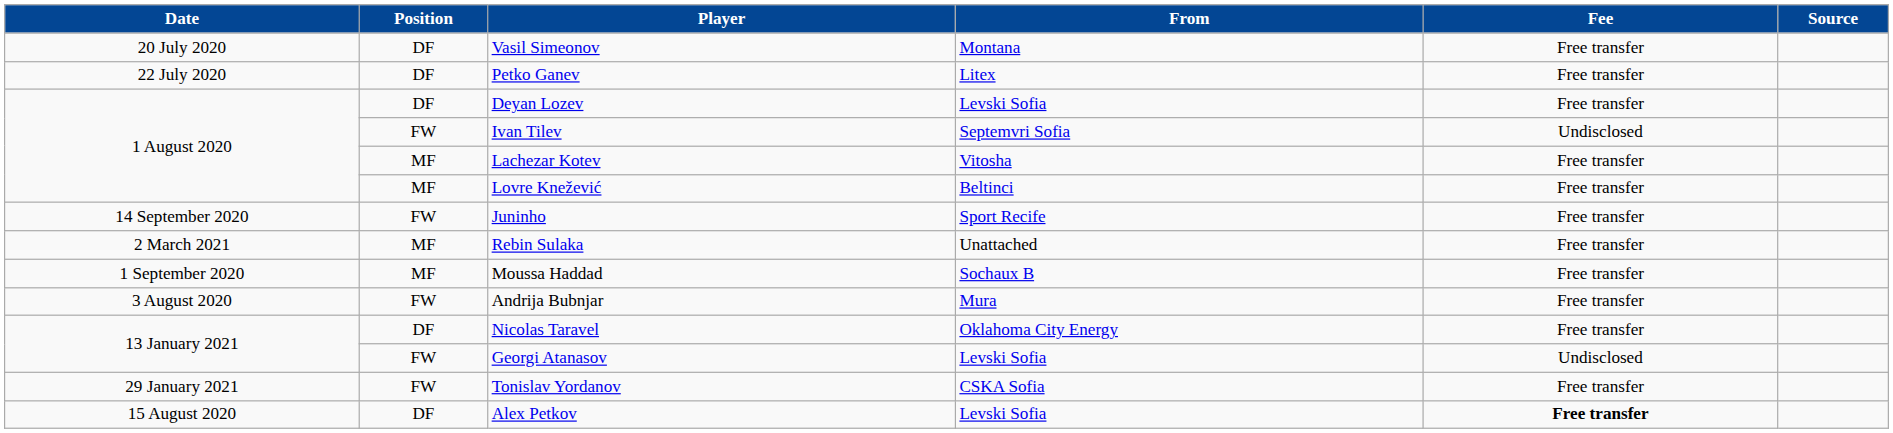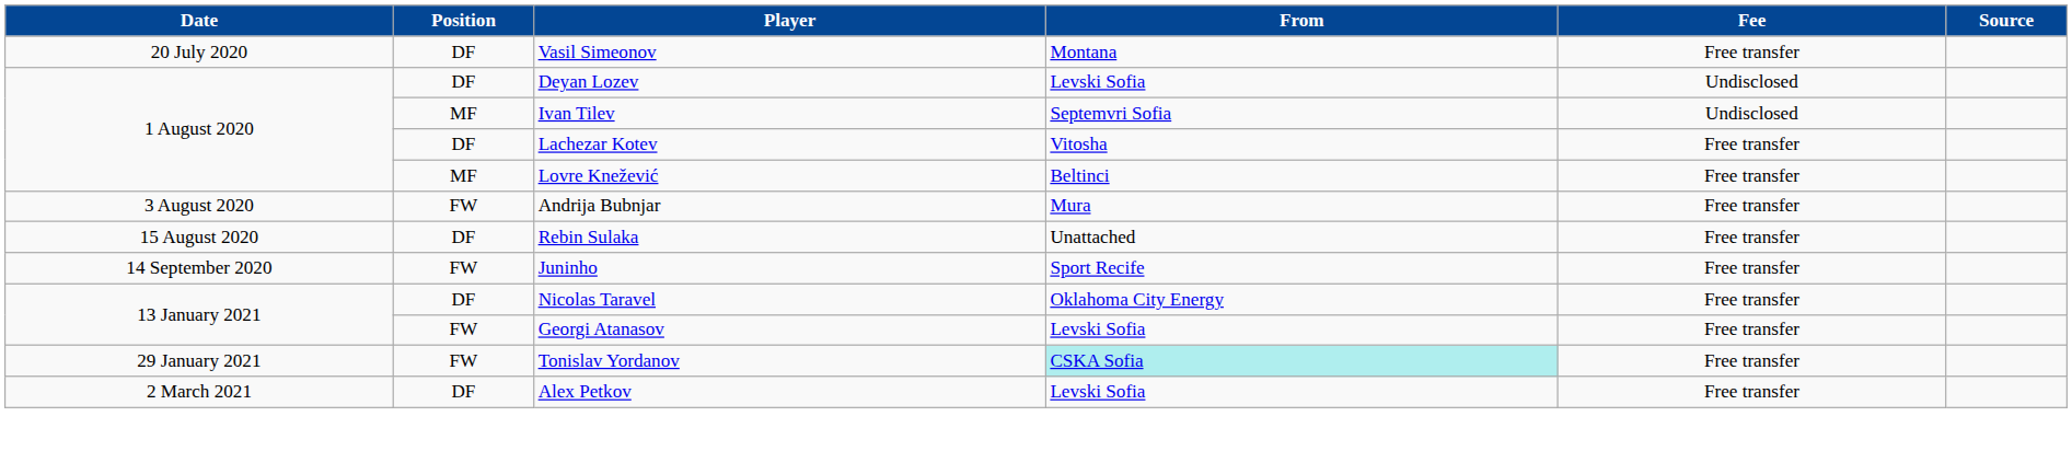 <table class="wikitable sortable"  style="text-align:center; font-size:90%; width:100%;">
 <tr>
 <th scope="col" style="background-color:#034694;color:#FFFFFF; width:150px;">Date</th>
 <th scope="col" style="background-color:#034694;color:#FFFFFF; width:50px;">Position</th>
 <th scope="col" style="background-color:#034694;color:#FFFFFF; width:200px;">Player</th>
 <th scope="col" style="background-color:#034694;color:#FFFFFF; width:200px;">From</th>
 <th scope="col" style="background-color:#034694;color:#FFFFFF; width:150px;" data-sort-type="currency">Fee</th>
 <th scope="col" class="unsortable" style="background-color:#034694;color:#FFFFFF; width:25px;">Source</th>
 </tr>
 <tr>
 <td>20 July 2020</td>
 <td>DF</td>
 <td align=left> <a href='#'>Vasil Simeonov</a></td>
 <td align=left> <a href='#'>Montana</a></td>
 <td>Free transfer</td>
 <td></td>
 </tr>
 <tr>
-<td>22 July 2020</td>
-<td>DF</td>
-<td align=left> <a href='#'>Petko Ganev</a></td>
-<td align=left> <a href='#'>Litex</a></td>
-<td>Free transfer</td>
-<td></td>
-</tr>
-<tr>
 <td rowspan=4>1 August 2020</td>
 <td>DF</td>
 <td align=left> <a href='#'>Deyan Lozev</a></td>
 <td align=left> <a href='#'>Levski Sofia</a></td>
-<td>Free transfer</td>
+<td>Undisclosed</td>
 <td></td>
 </tr>
 <tr>
-<td>FW</td>
+<td>MF</td>
 <td align=left> <a href='#'>Ivan Tilev</a></td>
 <td align=left> <a href='#'>Septemvri Sofia</a></td>
 <td>Undisclosed</td>
 <td></td>
 </tr>
 <tr>
-<td>MF</td>
+<td>DF</td>
 <td align=left> <a href='#'>Lachezar Kotev</a></td>
 <td align=left> <a href='#'>Vitosha</a></td>
 <td>Free transfer</td>
 <td></td>
 </tr>
 <tr>
 <td>MF</td>
 <td align=left> <a href='#'>Lovre Knežević</a></td>
 <td align=left> <a href='#'>Beltinci</a></td>
 <td>Free transfer</td>
 <td></td>
 </tr>
 <tr>
-<td>14 September 2020</td>
+<td>3 August 2020</td>
 <td>FW</td>
-<td align=left> <a href='#'>Juninho</a></td>
-<td align=left> <a href='#'>Sport Recife</a></td>
+<td align=left> Andrija Bubnjar</td>
+<td align=left> <a href='#'>Mura</a></td>
 <td>Free transfer</td>
 <td></td>
 </tr>
 <tr>
-<td>2 March 2021</td>
-<td>MF</td>
+<td>15 August 2020</td>
+<td>DF</td>
 <td align=left> <a href='#'>Rebin Sulaka</a></td>
 <td align=left>Unattached </td>
 <td>Free transfer</td>
 <td></td>
 </tr>
 <tr>
-<td>1 September 2020</td>
-<td>MF</td>
-<td align=left> Moussa Haddad</td>
-<td align=left> <a href='#'>Sochaux B</a></td>
-<td>Free transfer</td>
-<td></td>
-</tr>
-<tr>
-<td>3 August 2020</td>
+<td>14 September 2020</td>
 <td>FW</td>
-<td align=left> Andrija Bubnjar</td>
-<td align=left> <a href='#'>Mura</a></td>
+<td align=left> <a href='#'>Juninho</a></td>
+<td align=left> <a href='#'>Sport Recife</a></td>
 <td>Free transfer</td>
 <td></td>
 </tr>
 <tr>
 <td rowspan=2>13 January 2021</td>
 <td>DF</td>
 <td align=left> <a href='#'>Nicolas Taravel</a></td>
 <td align=left> <a href='#'>Oklahoma City Energy</a></td>
 <td>Free transfer</td>
 <td></td>
 </tr>
 <tr>
 <td>FW</td>
 <td align=left> <a href='#'>Georgi Atanasov</a></td>
 <td align=left> <a href='#'>Levski Sofia</a></td>
-<td>Undisclosed</td>
+<td>Free transfer</td>
 <td></td>
 </tr>
 <tr>
 <td>29 January 2021</td>
 <td>FW</td>
 <td align=left> <a href='#'>Tonislav Yordanov</a></td>
-<td align=left> <a href='#'>CSKA Sofia</a></td>
+<td align=left style="background: paleturquoise;"> <a href='#'>CSKA Sofia</a></td>
 <td>Free transfer</td>
 <td></td>
 </tr>
 <tr>
-<td>15 August 2020</td>
+<td>2 March 2021</td>
 <td>DF</td>
 <td align=left> <a href='#'>Alex Petkov</a></td>
 <td align=left> <a href='#'>Levski Sofia</a></td>
-<td><strong>Free transfer</strong></td>
+<td>Free transfer</td>
 <td></td>
 </tr>
 </table>
